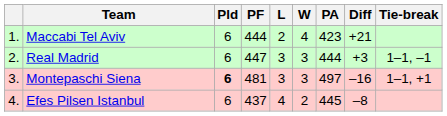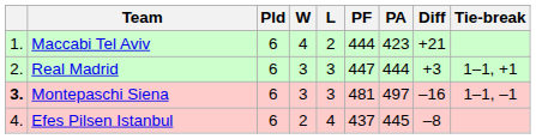 <table class="wikitable" style="text-align:center">
 <tr>
 <th width=15></th>
 <th width=220>Team</th>
 <th width=20>Pld</th>
+<th width=20>W</th>
+<th width=20>L</th>
 <th width=20>PF</th>
-<th width=20>L</th>
-<th width=20>W</th>
 <th width=20>PA</th>
 <th width=30>Diff</th>
 <th>Tie-break</th>
 </tr>
 <tr style="background: #ccffcc;">
 <td>1.</td>
 <td align=left> <a href='#'>Maccabi Tel Aviv</a></td>
 <td>6</td>
+<td>4</td>
+<td>2</td>
 <td>444</td>
-<td>2</td>
-<td>4</td>
 <td>423</td>
 <td>+21</td>
 <td></td>
 </tr>
 <tr style="background: #ccffcc;">
 <td>2.</td>
 <td align=left> <a href='#'>Real Madrid</a></td>
 <td>6</td>
-<td>447</td>
 <td>3</td>
 <td>3</td>
+<td>447</td>
 <td>444</td>
 <td>+3</td>
-<td>1–1, –1</td>
+<td>1–1, +1</td>
 </tr>
 <tr style="background: #ffcccc;">
-<td>3.</td>
+<td><strong>3.</strong></td>
 <td align=left> <a href='#'>Montepaschi Siena</a></td>
-<td><strong>6</strong></td>
-<td>481</td>
+<td>6</td>
 <td>3</td>
 <td>3</td>
+<td>481</td>
 <td>497</td>
 <td>–16</td>
-<td>1–1, +1</td>
+<td>1–1, –1</td>
 </tr>
 <tr style="background: #ffcccc;">
 <td>4.</td>
 <td align=left> <a href='#'>Efes Pilsen Istanbul</a></td>
 <td>6</td>
+<td>2</td>
+<td>4</td>
 <td>437</td>
-<td>4</td>
-<td>2</td>
 <td>445</td>
 <td>–8</td>
 <td></td>
 </tr>
 </table>
